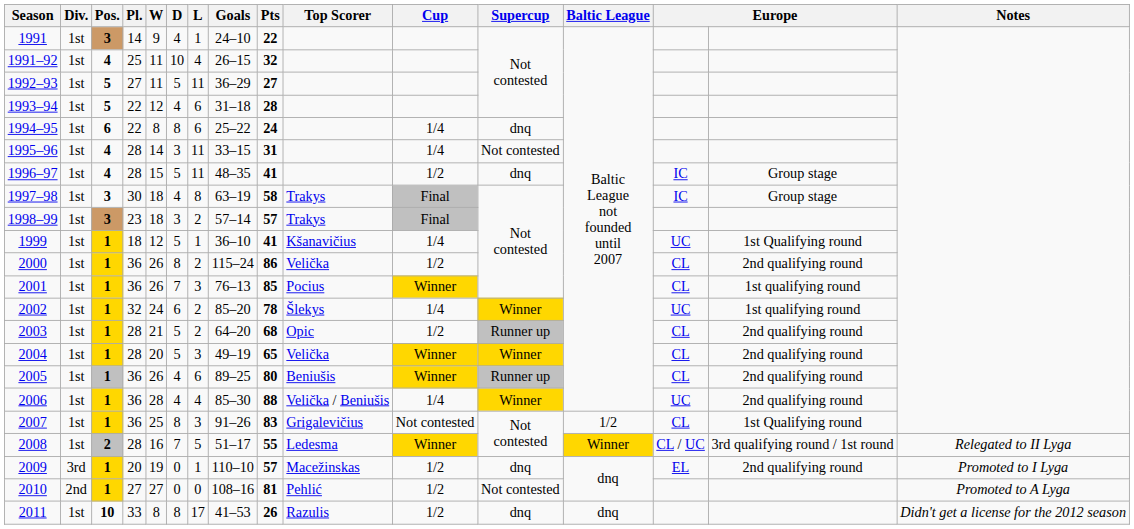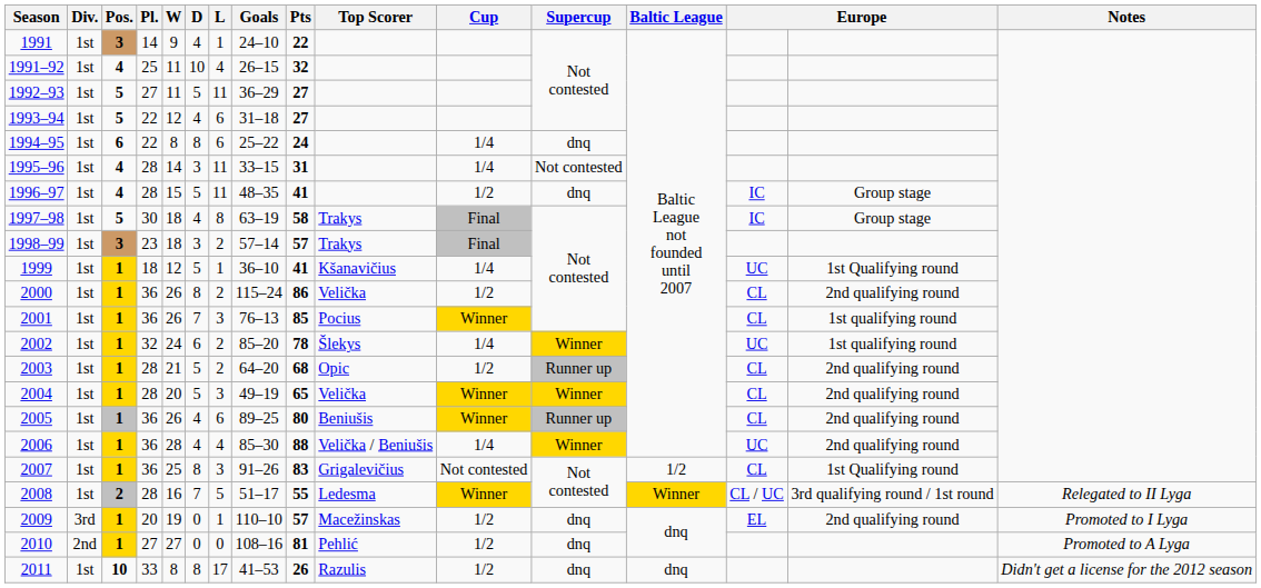 <table class="wikitable" style="text-align: center">
 <tr bgcolor="#efefef">
 <th>Season</th>
 <th>Div.</th>
 <th>Pos.</th>
 <th>Pl.</th>
 <th>W</th>
 <th>D</th>
 <th>L</th>
 <th>Goals</th>
 <th>Pts</th>
 <th>Top Scorer</th>
 <th><a href='#'>Cup</a></th>
 <th><a href='#'>Supercup</a></th>
 <th><a href='#'>Baltic League</a></th>
 <th colspan=2>Europe</th>
 <th>Notes</th>
 </tr>
 <tr>
 <td align=center><a href='#'>1991</a></td>
 <td align=center>1st</td>
 <td align=center bgcolor=#cc9966><strong>3</strong></td>
 <td align=center>14</td>
 <td align=center>9</td>
 <td align=center>4</td>
 <td align=center>1</td>
 <td align=center>24–10</td>
 <td align=center><strong>22</strong></td>
 <td align=center></td>
 <td align=center></td>
 <td ! rowspan=4>Not <br> contested</td>
 <td ! rowspan=17>Baltic <br> League <br> not <br> founded <br> until<br> 2007</td>
 <td align=center></td>
 <td align=left></td>
 </tr>
 <tr>
 <td align=center><a href='#'>1991–92</a></td>
 <td align=center>1st</td>
 <td align=center><strong>4</strong></td>
 <td align=center>25</td>
 <td align=center>11</td>
 <td align=center>10</td>
 <td align=center>4</td>
 <td align=center>26–15</td>
 <td align=center><strong>32</strong></td>
 <td align=center></td>
 <td align=center></td>
 <td align=center></td>
 <td align=left></td>
 </tr>
 <tr>
 <td align=center><a href='#'>1992–93</a></td>
 <td align=center>1st</td>
 <td align=center><strong>5</strong></td>
 <td align=center>27</td>
 <td align=center>11</td>
 <td align=center>5</td>
 <td align=center>11</td>
 <td align=center>36–29</td>
 <td align=center><strong>27</strong></td>
 <td align=center></td>
 <td align=center></td>
 <td align=center></td>
 <td align=left></td>
 </tr>
 <tr>
 <td align=center><a href='#'>1993–94</a></td>
 <td align=center>1st</td>
 <td align=center><strong>5</strong></td>
 <td align=center>22</td>
 <td align=center>12</td>
 <td align=center>4</td>
 <td align=center>6</td>
 <td align=center>31–18</td>
-<td align=center><strong>28</strong></td>
+<td align=center><strong>27</strong></td>
 <td align=center></td>
 <td align=center></td>
 <td align=center></td>
 <td align=left></td>
 </tr>
 <tr>
 <td align=center><a href='#'>1994–95</a></td>
 <td align=center>1st</td>
 <td align=center><strong>6</strong></td>
 <td align=center>22</td>
 <td align=center>8</td>
 <td align=center>8</td>
 <td align=center>6</td>
 <td align=center>25–22</td>
 <td align=center><strong>24</strong></td>
 <td align=left></td>
 <td align=center>1/4</td>
 <td align=center>dnq</td>
 <td align=center></td>
 <td align=center></td>
 </tr>
 <tr>
 <td align=center><a href='#'>1995–96</a></td>
 <td align=center>1st</td>
 <td align=center><strong>4</strong></td>
 <td align=center>28</td>
 <td align=center>14</td>
 <td align=center>3</td>
 <td align=center>11</td>
 <td align=center>33–15</td>
 <td align=center><strong>31</strong></td>
 <td align=left></td>
 <td align=center>1/4</td>
 <td align=center>Not contested</td>
 <td align=center></td>
 <td align=center></td>
 </tr>
 <tr>
 <td align=center><a href='#'>1996–97</a></td>
 <td align=center>1st</td>
 <td align=center><strong>4</strong></td>
 <td align=center>28</td>
 <td align=center>15</td>
 <td align=center>5</td>
 <td align=center>11</td>
 <td align=center>48–35</td>
 <td align=center><strong>41</strong></td>
 <td align=left></td>
 <td align=center>1/2</td>
 <td align=center>dnq</td>
 <td align=center><a href='#'>IC</a></td>
 <td align=center>Group stage</td>
 </tr>
 <tr>
 <td align=center><a href='#'>1997–98</a></td>
 <td align=center>1st</td>
-<td align=center><strong>3</strong></td>
+<td align=center><strong>5</strong></td>
 <td align=center>30</td>
 <td align=center>18</td>
 <td align=center>4</td>
 <td align=center>8</td>
 <td align=center>63–19</td>
 <td align=center><strong>58</strong></td>
 <td align=left> <a href='#'>Trakys</a></td>
 <td align=center bgcolor=silver>Final</td>
 <td ! rowspan=5>Not <br> contested</td>
 <td align=center><a href='#'>IC</a></td>
 <td align=center>Group stage</td>
 </tr>
 <tr>
 <td align=center><a href='#'>1998–99</a></td>
 <td align=center>1st</td>
 <td align=center bgcolor=#cc9966><strong>3</strong></td>
 <td align=center>23</td>
 <td align=center>18</td>
 <td align=center>3</td>
 <td align=center>2</td>
 <td align=center>57–14</td>
 <td align=center><strong>57</strong></td>
 <td align=left> <a href='#'>Trakys</a></td>
 <td align=center bgcolor=silver>Final</td>
 <td align=center></td>
 <td align=center></td>
 </tr>
 <tr>
 <td align=center><a href='#'>1999</a></td>
 <td align=center>1st</td>
 <td align=center bgcolor=gold><strong>1</strong></td>
 <td align=center>18</td>
 <td align=center>12</td>
 <td align=center>5</td>
 <td align=center>1</td>
 <td align=center>36–10</td>
 <td align=center><strong>41</strong></td>
 <td align=left> <a href='#'>Kšanavičius</a></td>
 <td align=center>1/4</td>
 <td align=center><a href='#'>UC</a></td>
 <td align=center>1st Qualifying round</td>
 </tr>
 <tr>
 <td align=center><a href='#'>2000</a></td>
 <td align=center>1st</td>
 <td align=center bgcolor=gold><strong>1</strong></td>
 <td align=center>36</td>
 <td align=center>26</td>
 <td align=center>8</td>
 <td align=center>2</td>
 <td align=center>115–24</td>
 <td align=center><strong>86</strong></td>
 <td align=left> <a href='#'>Velička</a></td>
 <td align=center>1/2</td>
 <td align=center><a href='#'>CL</a></td>
 <td align=center>2nd qualifying round</td>
 </tr>
 <tr>
 <td align=center><a href='#'>2001</a></td>
 <td align=center>1st</td>
 <td align=center bgcolor=gold><strong>1</strong></td>
 <td align=center>36</td>
 <td align=center>26</td>
 <td align=center>7</td>
 <td align=center>3</td>
 <td align=center>76–13</td>
 <td align=center><strong>85</strong></td>
 <td align=left> <a href='#'>Pocius</a></td>
 <td align=center bgcolor=gold>Winner</td>
 <td align=center><a href='#'>CL</a></td>
 <td align=center>1st qualifying round</td>
 </tr>
 <tr>
 <td align=center><a href='#'>2002</a></td>
 <td align=center>1st</td>
 <td align=center bgcolor=gold><strong>1</strong></td>
 <td align=center>32</td>
 <td align=center>24</td>
 <td align=center>6</td>
 <td align=center>2</td>
 <td align=center>85–20</td>
 <td align=center><strong>78</strong></td>
 <td align=left> <a href='#'>Šlekys</a></td>
 <td align=center>1/4</td>
 <td align=center bgcolor=gold>Winner</td>
 <td align=center><a href='#'>UC</a></td>
 <td align=center>1st qualifying round</td>
 </tr>
 <tr>
 <td align=center><a href='#'>2003</a></td>
 <td align=center>1st</td>
 <td align=center bgcolor=gold><strong>1</strong></td>
 <td align=center>28</td>
 <td align=center>21</td>
 <td align=center>5</td>
 <td align=center>2</td>
 <td align=center>64–20</td>
 <td align=center><strong>68</strong></td>
 <td align=left> <a href='#'>Opic</a></td>
 <td align=center>1/2</td>
 <td align=center bgcolor=silver>Runner up</td>
 <td align=center><a href='#'>CL</a></td>
 <td align=center>2nd qualifying round</td>
 </tr>
 <tr>
 <td align=center><a href='#'>2004</a></td>
 <td align=center>1st</td>
 <td align=center bgcolor=gold><strong>1</strong></td>
 <td align=center>28</td>
 <td align=center>20</td>
 <td align=center>5</td>
 <td align=center>3</td>
 <td align=center>49–19</td>
 <td align=center><strong>65</strong></td>
 <td align=left> <a href='#'>Velička</a></td>
 <td align=center bgcolor=gold>Winner</td>
 <td align=center bgcolor=gold>Winner</td>
 <td align=center><a href='#'>CL</a></td>
 <td align=center>2nd qualifying round</td>
 </tr>
 <tr>
 <td align=center><a href='#'>2005</a></td>
 <td align=center>1st</td>
 <td align=center bgcolor=silver><strong>1</strong></td>
 <td align=center>36</td>
 <td align=center>26</td>
 <td align=center>4</td>
 <td align=center>6</td>
 <td align=center>89–25</td>
 <td align=center><strong>80</strong></td>
 <td align=left> <a href='#'>Beniušis</a></td>
 <td align=center bgcolor=gold>Winner</td>
 <td align=center bgcolor=silver>Runner up</td>
 <td align=center><a href='#'>CL</a></td>
 <td align=center>2nd qualifying round</td>
 </tr>
 <tr>
 <td align=center><a href='#'>2006</a></td>
 <td align=center>1st</td>
 <td align=center bgcolor=gold><strong>1</strong></td>
 <td align=center>36</td>
 <td align=center>28</td>
 <td align=center>4</td>
 <td align=center>4</td>
 <td align=center>85–30</td>
 <td align=center><strong>88</strong></td>
 <td align=left> <a href='#'>Velička</a> /  <a href='#'>Beniušis</a></td>
 <td align=center>1/4</td>
 <td align=center bgcolor=gold>Winner</td>
 <td align=center><a href='#'>UC</a></td>
 <td align=center>2nd qualifying round</td>
 </tr>
 <tr>
 <td align=center><a href='#'>2007</a></td>
 <td align=center>1st</td>
 <td align=center bgcolor=gold><strong>1</strong></td>
 <td align=center>36</td>
 <td align=center>25</td>
 <td align=center>8</td>
 <td align=center>3</td>
 <td align=center>91–26</td>
 <td align=center><strong>83</strong></td>
 <td align=left> <a href='#'>Grigalevičius</a></td>
 <td align=center>Not contested</td>
 <td ! rowspan=2>Not <br> contested</td>
 <td align=center>1/2</td>
 <td align=center><a href='#'>CL</a></td>
 <td align=center>1st Qualifying round</td>
 </tr>
 <tr>
 <td align=center><a href='#'>2008</a></td>
 <td align=center>1st</td>
 <td align=center bgcolor=silver><strong>2</strong></td>
 <td align=center>28</td>
 <td align=center>16</td>
 <td align=center>7</td>
 <td align=center>5</td>
 <td align=center>51–17</td>
 <td align=center><strong>55</strong></td>
 <td align=left> <a href='#'>Ledesma</a></td>
 <td align=center bgcolor=gold>Winner</td>
 <td align=center bgcolor=gold>Winner</td>
 <td align=center><a href='#'>CL</a> / <a href='#'>UC</a></td>
 <td align=center>3rd qualifying round / 1st round</td>
 <td><em>Relegated to II Lyga</em></td>
 </tr>
 <tr>
 <td align=center><a href='#'>2009</a></td>
 <td align=center>3rd</td>
 <td align=center bgcolor=gold><strong>1</strong></td>
 <td align=center>20</td>
 <td align=center>19</td>
 <td align=center>0</td>
 <td align=center>1</td>
 <td align=center>110–10</td>
 <td align=center><strong>57</strong></td>
 <td align=left> <a href='#'>Macežinskas</a></td>
 <td align=center>1/2</td>
 <td align=center>dnq</td>
 <td ! rowspan=2>dnq</td>
 <td align=center><a href='#'>EL</a></td>
 <td align=center>2nd qualifying round</td>
 <td><em>Promoted to I Lyga</em></td>
 </tr>
 <tr>
 <td align=center><a href='#'>2010</a></td>
 <td align=center>2nd</td>
 <td align=center bgcolor=gold><strong>1</strong></td>
 <td align=center>27</td>
 <td align=center>27</td>
 <td align=center>0</td>
 <td align=center>0</td>
 <td align=center>108–16</td>
 <td align=center><strong>81</strong></td>
 <td align=left> <a href='#'>Pehlić</a></td>
 <td align=center>1/2</td>
-<td align=center>Not contested</td>
+<td align=center>dnq</td>
 <td align=center></td>
 <td align=center></td>
 <td><em>Promoted to A Lyga</em></td>
 </tr>
 <tr>
 <td align=center><a href='#'>2011</a></td>
 <td align=center>1st</td>
 <td align=center><strong>10</strong></td>
 <td align=center>33</td>
 <td align=center>8</td>
 <td align=center>8</td>
 <td align=center>17</td>
 <td align=center>41–53</td>
 <td align=center><strong>26</strong></td>
 <td align=left> <a href='#'>Razulis</a></td>
 <td align=center>1/2</td>
 <td align=center>dnq</td>
 <td align=center>dnq</td>
 <td align=center></td>
 <td></td>
 <td><em>Didn't get a license for the 2012 season</em></td>
 </tr>
 </table>
